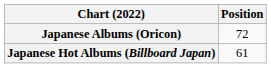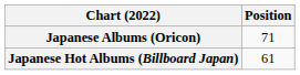 <table class="wikitable sortable plainrowheaders" style="text-align:center">
 <tr>
 <th scope="col">Chart (2022)</th>
 <th scope="col">Position</th>
 </tr>
 <tr>
 <th scope="row">Japanese Albums (Oricon)</th>
-<td>72</td>
+<td>71</td>
 </tr>
 <tr>
 <th scope="row">Japanese Hot Albums (<em>Billboard Japan</em>)</th>
 <td>61</td>
 </tr>
 </table>
